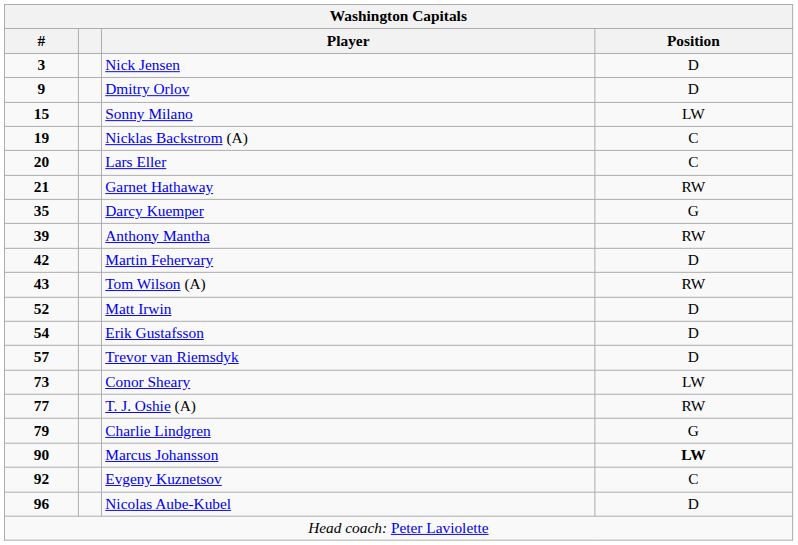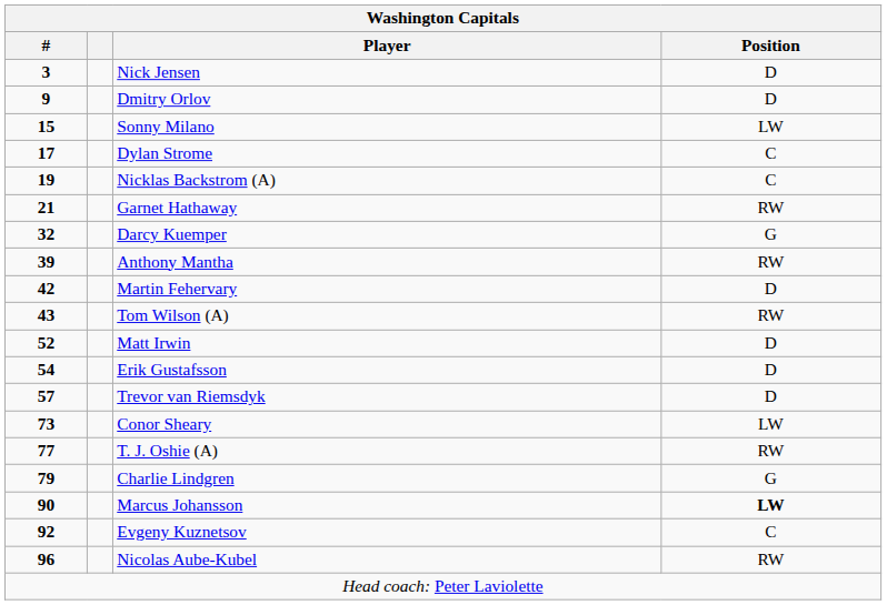 <table class="wikitable" style="width:65%; text-align:center;">
 <tr>
 <th colspan=4>Washington Capitals</th>
 </tr>
 <tr>
 <th>#</th>
 <th></th>
 <th>Player</th>
 <th>Position</th>
 </tr>
 <tr>
 <td><strong>3</strong></td>
 <td align=center></td>
 <td align=left><a href='#'>Nick Jensen</a></td>
 <td>D</td>
 </tr>
 <tr>
 <td><strong>9</strong></td>
 <td align=center></td>
 <td align=left><a href='#'>Dmitry Orlov</a></td>
 <td>D</td>
 </tr>
 <tr>
 <td><strong>15</strong></td>
 <td align=center></td>
 <td align=left><a href='#'>Sonny Milano</a></td>
 <td>LW</td>
 </tr>
 <tr>
+<td><strong>17</strong></td>
+<td align=center></td>
+<td align=left><a href='#'>Dylan Strome</a></td>
+<td>C</td>
+</tr>
+<tr>
 <td><strong>19</strong></td>
 <td align=center></td>
 <td align=left><a href='#'>Nicklas Backstrom</a> (A)</td>
-<td>C</td>
-</tr>
-<tr>
-<td><strong>20</strong></td>
-<td align=center></td>
-<td align=left><a href='#'>Lars Eller</a></td>
 <td>C</td>
 </tr>
 <tr>
 <td><strong>21</strong></td>
 <td align=center></td>
 <td align=left><a href='#'>Garnet Hathaway</a></td>
 <td>RW</td>
 </tr>
 <tr>
-<td><strong>35</strong></td>
+<td><strong>32</strong></td>
 <td align=center></td>
 <td align=left><a href='#'>Darcy Kuemper</a></td>
 <td>G</td>
 </tr>
 <tr>
 <td><strong>39</strong></td>
 <td align=center></td>
 <td align=left><a href='#'>Anthony Mantha</a></td>
 <td>RW</td>
 </tr>
 <tr>
 <td><strong>42</strong></td>
 <td align=center></td>
 <td align=left><a href='#'>Martin Fehervary</a></td>
 <td>D</td>
 </tr>
 <tr>
 <td><strong>43</strong></td>
 <td align=center></td>
 <td align=left><a href='#'>Tom Wilson</a> (A)</td>
 <td>RW</td>
 </tr>
 <tr>
 <td><strong>52</strong></td>
 <td align=center></td>
 <td align=left><a href='#'>Matt Irwin</a></td>
 <td>D</td>
 </tr>
 <tr>
 <td><strong>54</strong></td>
 <td align=center></td>
 <td align=left><a href='#'>Erik Gustafsson</a></td>
 <td>D</td>
 </tr>
 <tr>
 <td><strong>57</strong></td>
 <td align=center></td>
 <td align=left><a href='#'>Trevor van Riemsdyk</a></td>
 <td>D</td>
 </tr>
 <tr>
 <td><strong>73</strong></td>
 <td align=center></td>
 <td align=left><a href='#'>Conor Sheary</a></td>
 <td>LW</td>
 </tr>
 <tr>
 <td><strong>77</strong></td>
 <td align=center></td>
 <td align=left><a href='#'>T. J. Oshie</a> (A)</td>
 <td>RW</td>
 </tr>
 <tr>
 <td><strong>79</strong></td>
 <td align=center></td>
 <td align=left><a href='#'>Charlie Lindgren</a></td>
 <td>G</td>
 </tr>
 <tr>
 <td><strong>90</strong></td>
 <td align=center></td>
 <td align=left><a href='#'>Marcus Johansson</a></td>
 <td><strong>LW</strong></td>
 </tr>
 <tr>
 <td><strong>92</strong></td>
 <td align=center></td>
 <td align=left><a href='#'>Evgeny Kuznetsov</a></td>
 <td>C</td>
 </tr>
 <tr>
 <td><strong>96</strong></td>
 <td align=center></td>
 <td align=left><a href='#'>Nicolas Aube-Kubel</a></td>
-<td>D</td>
+<td>RW</td>
 </tr>
 <tr>
 <td colspan=4><em>Head coach:</em>  <a href='#'>Peter Laviolette</a></td>
 </tr>
 </table>
